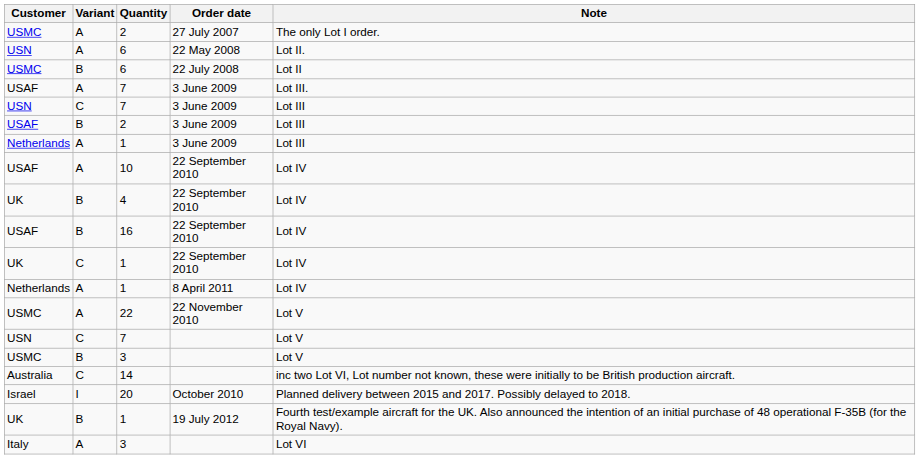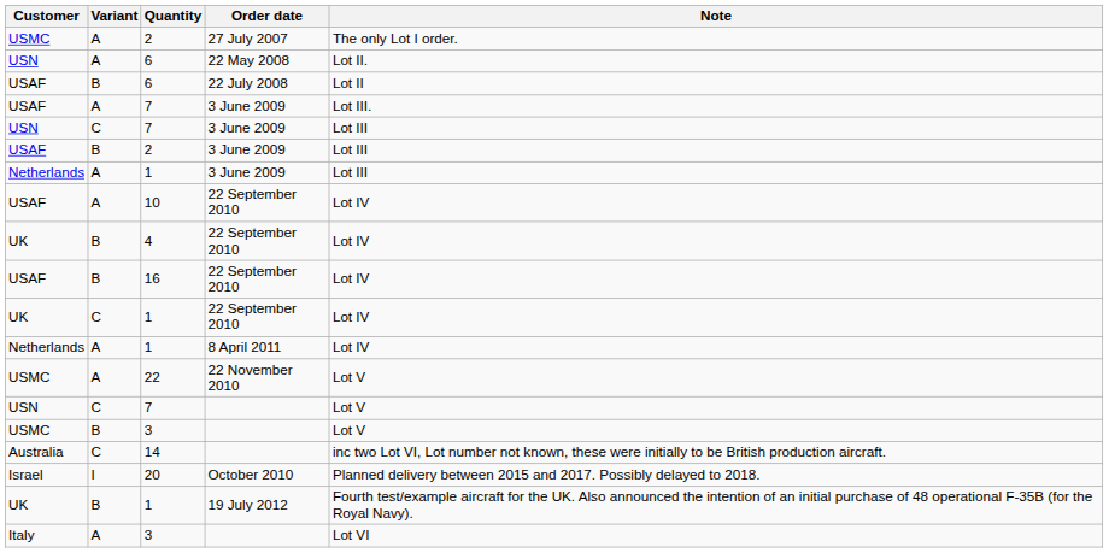 <table class="wikitable sortable">
 <tr>
 <th>Customer</th>
 <th>Variant</th>
 <th>Quantity</th>
 <th>Order date</th>
 <th>Note</th>
 </tr>
 <tr>
 <td><a href='#'>USMC</a></td>
 <td>A</td>
 <td>2</td>
 <td>27 July 2007</td>
 <td>The only Lot I order.</td>
 </tr>
 <tr>
 <td><a href='#'>USN</a></td>
 <td>A</td>
 <td>6</td>
 <td>22 May 2008</td>
 <td>Lot II.</td>
 </tr>
 <tr>
-<td><a href='#'>USMC</a></td>
+<td>USAF</td>
 <td>B</td>
 <td>6</td>
 <td>22 July 2008</td>
 <td>Lot II</td>
 </tr>
 <tr>
 <td>USAF</td>
 <td>A</td>
 <td>7</td>
 <td>3 June 2009</td>
 <td>Lot III.</td>
 </tr>
 <tr>
 <td><a href='#'>USN</a></td>
 <td>C</td>
 <td>7</td>
 <td>3 June 2009</td>
 <td>Lot III</td>
 </tr>
 <tr>
 <td><a href='#'>USAF</a></td>
 <td>B</td>
 <td>2</td>
 <td>3 June 2009</td>
 <td>Lot III</td>
 </tr>
 <tr>
 <td><a href='#'>Netherlands</a></td>
 <td>A</td>
 <td>1</td>
 <td>3 June 2009</td>
 <td>Lot III</td>
 </tr>
 <tr>
 <td>USAF</td>
 <td>A</td>
 <td>10</td>
 <td>22 September 2010</td>
 <td>Lot IV</td>
 </tr>
 <tr>
 <td>UK</td>
 <td>B</td>
 <td>4</td>
 <td>22 September 2010</td>
 <td>Lot IV</td>
 </tr>
 <tr>
 <td>USAF</td>
 <td>B</td>
 <td>16</td>
 <td>22 September 2010</td>
 <td>Lot IV</td>
 </tr>
 <tr>
 <td>UK</td>
 <td>C</td>
 <td>1</td>
 <td>22 September 2010</td>
 <td>Lot IV</td>
 </tr>
 <tr>
 <td>Netherlands</td>
 <td>A</td>
 <td>1</td>
 <td>8 April 2011</td>
 <td>Lot IV</td>
 </tr>
 <tr>
 <td>USMC</td>
 <td>A</td>
 <td>22</td>
 <td>22 November 2010</td>
 <td>Lot V</td>
 </tr>
 <tr>
 <td>USN</td>
 <td>C</td>
 <td>7</td>
 <td></td>
 <td>Lot V</td>
 </tr>
 <tr>
 <td>USMC</td>
 <td>B</td>
 <td>3</td>
 <td></td>
 <td>Lot V</td>
 </tr>
 <tr>
 <td>Australia</td>
 <td>C</td>
 <td>14</td>
 <td></td>
 <td>inc two Lot VI, Lot number not known, these were initially to be British production aircraft.</td>
 </tr>
 <tr>
 <td>Israel</td>
 <td>I</td>
 <td>20</td>
 <td>October 2010</td>
 <td>Planned delivery between 2015 and 2017. Possibly delayed to 2018.</td>
 </tr>
 <tr>
 <td>UK</td>
 <td>B</td>
 <td>1</td>
 <td>19 July 2012</td>
 <td>Fourth test/example aircraft for the UK. Also announced the intention of an initial purchase of 48 operational F-35B (for the Royal Navy).</td>
 </tr>
 <tr>
 <td>Italy</td>
 <td>A</td>
 <td>3</td>
 <td></td>
 <td>Lot VI</td>
 </tr>
 </table>
